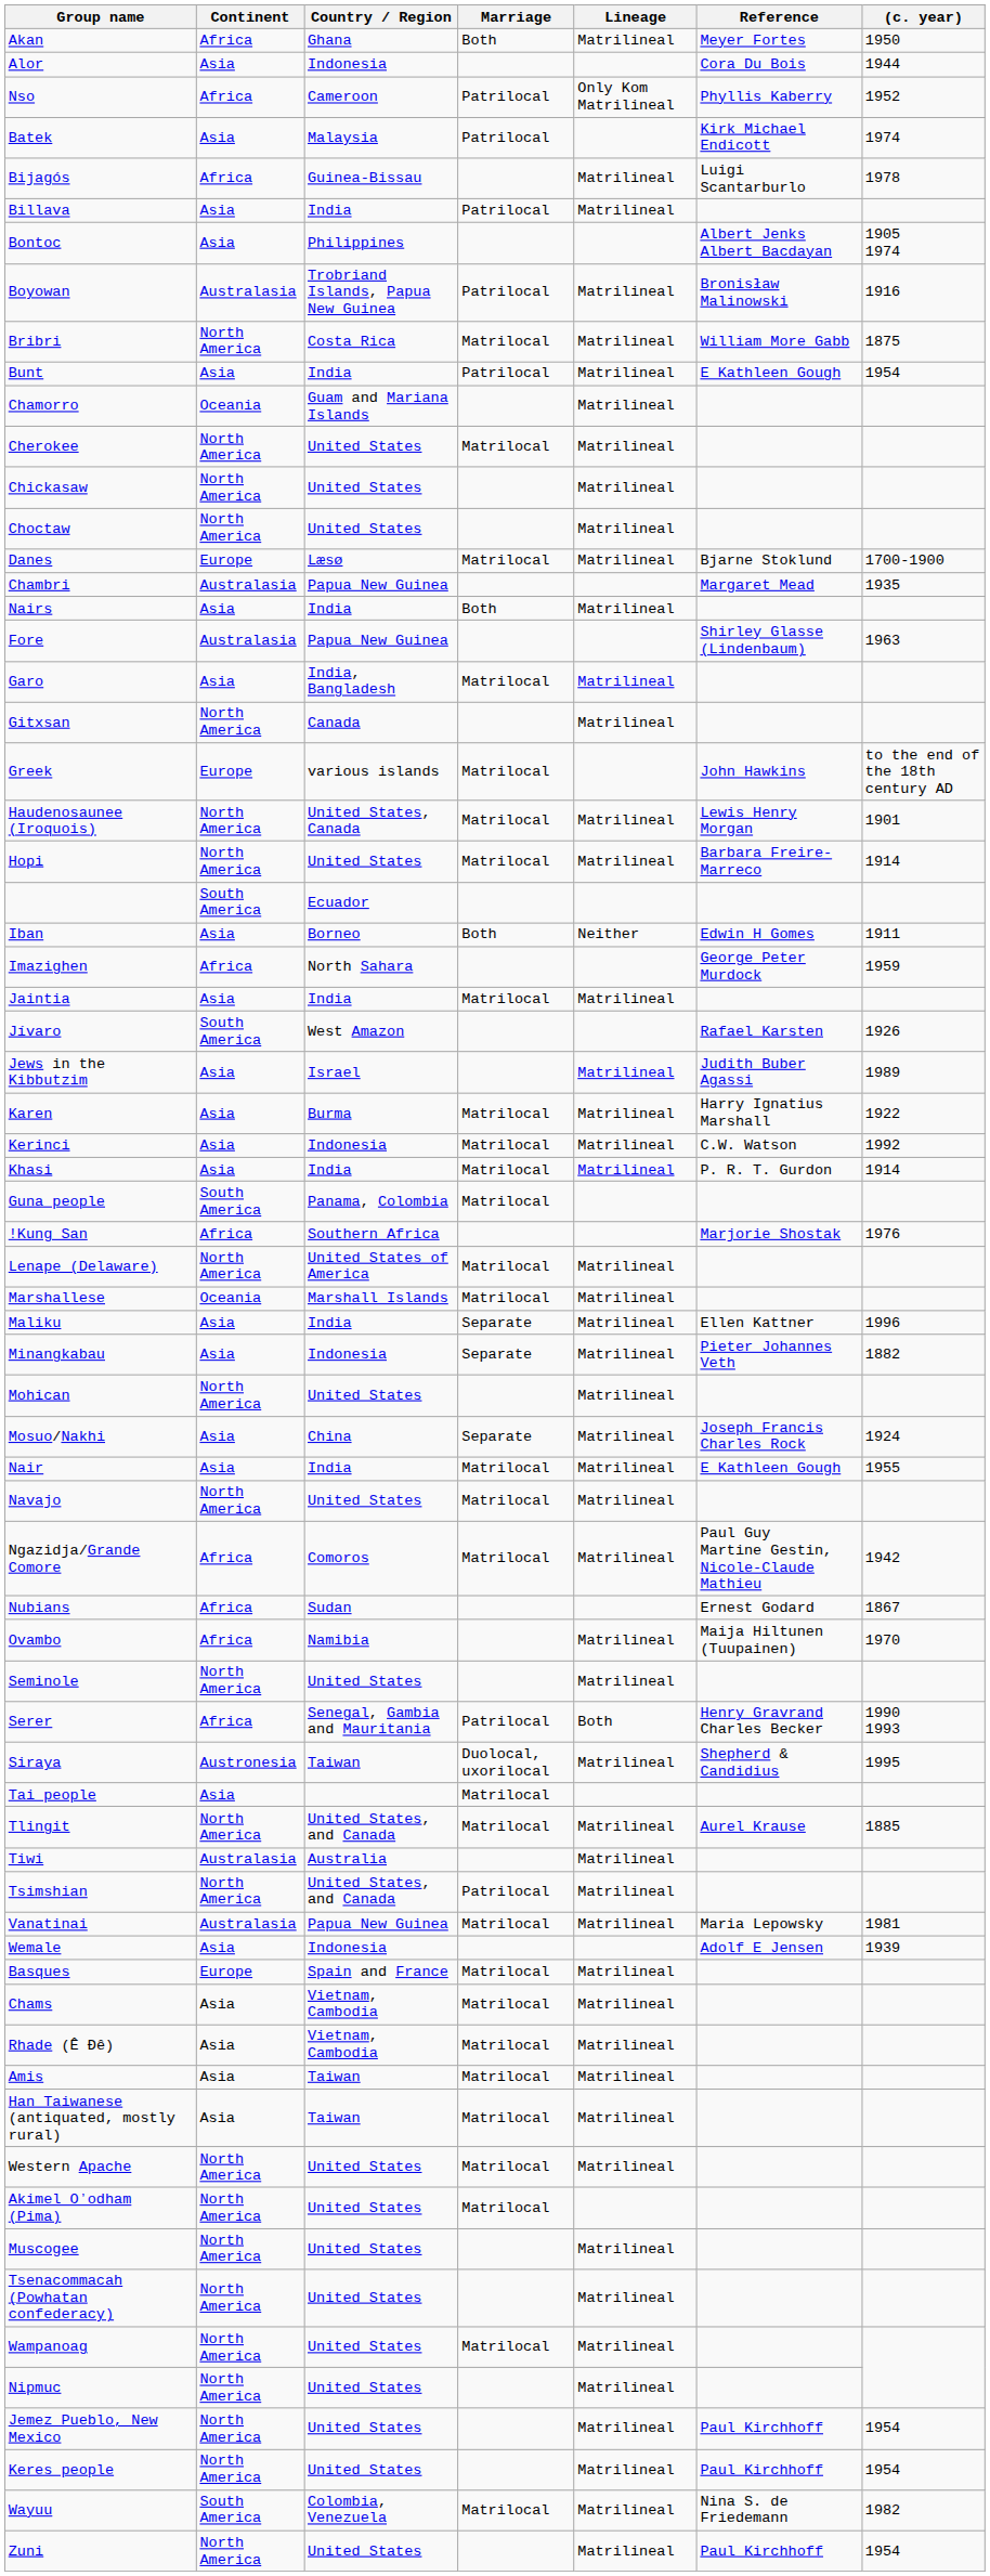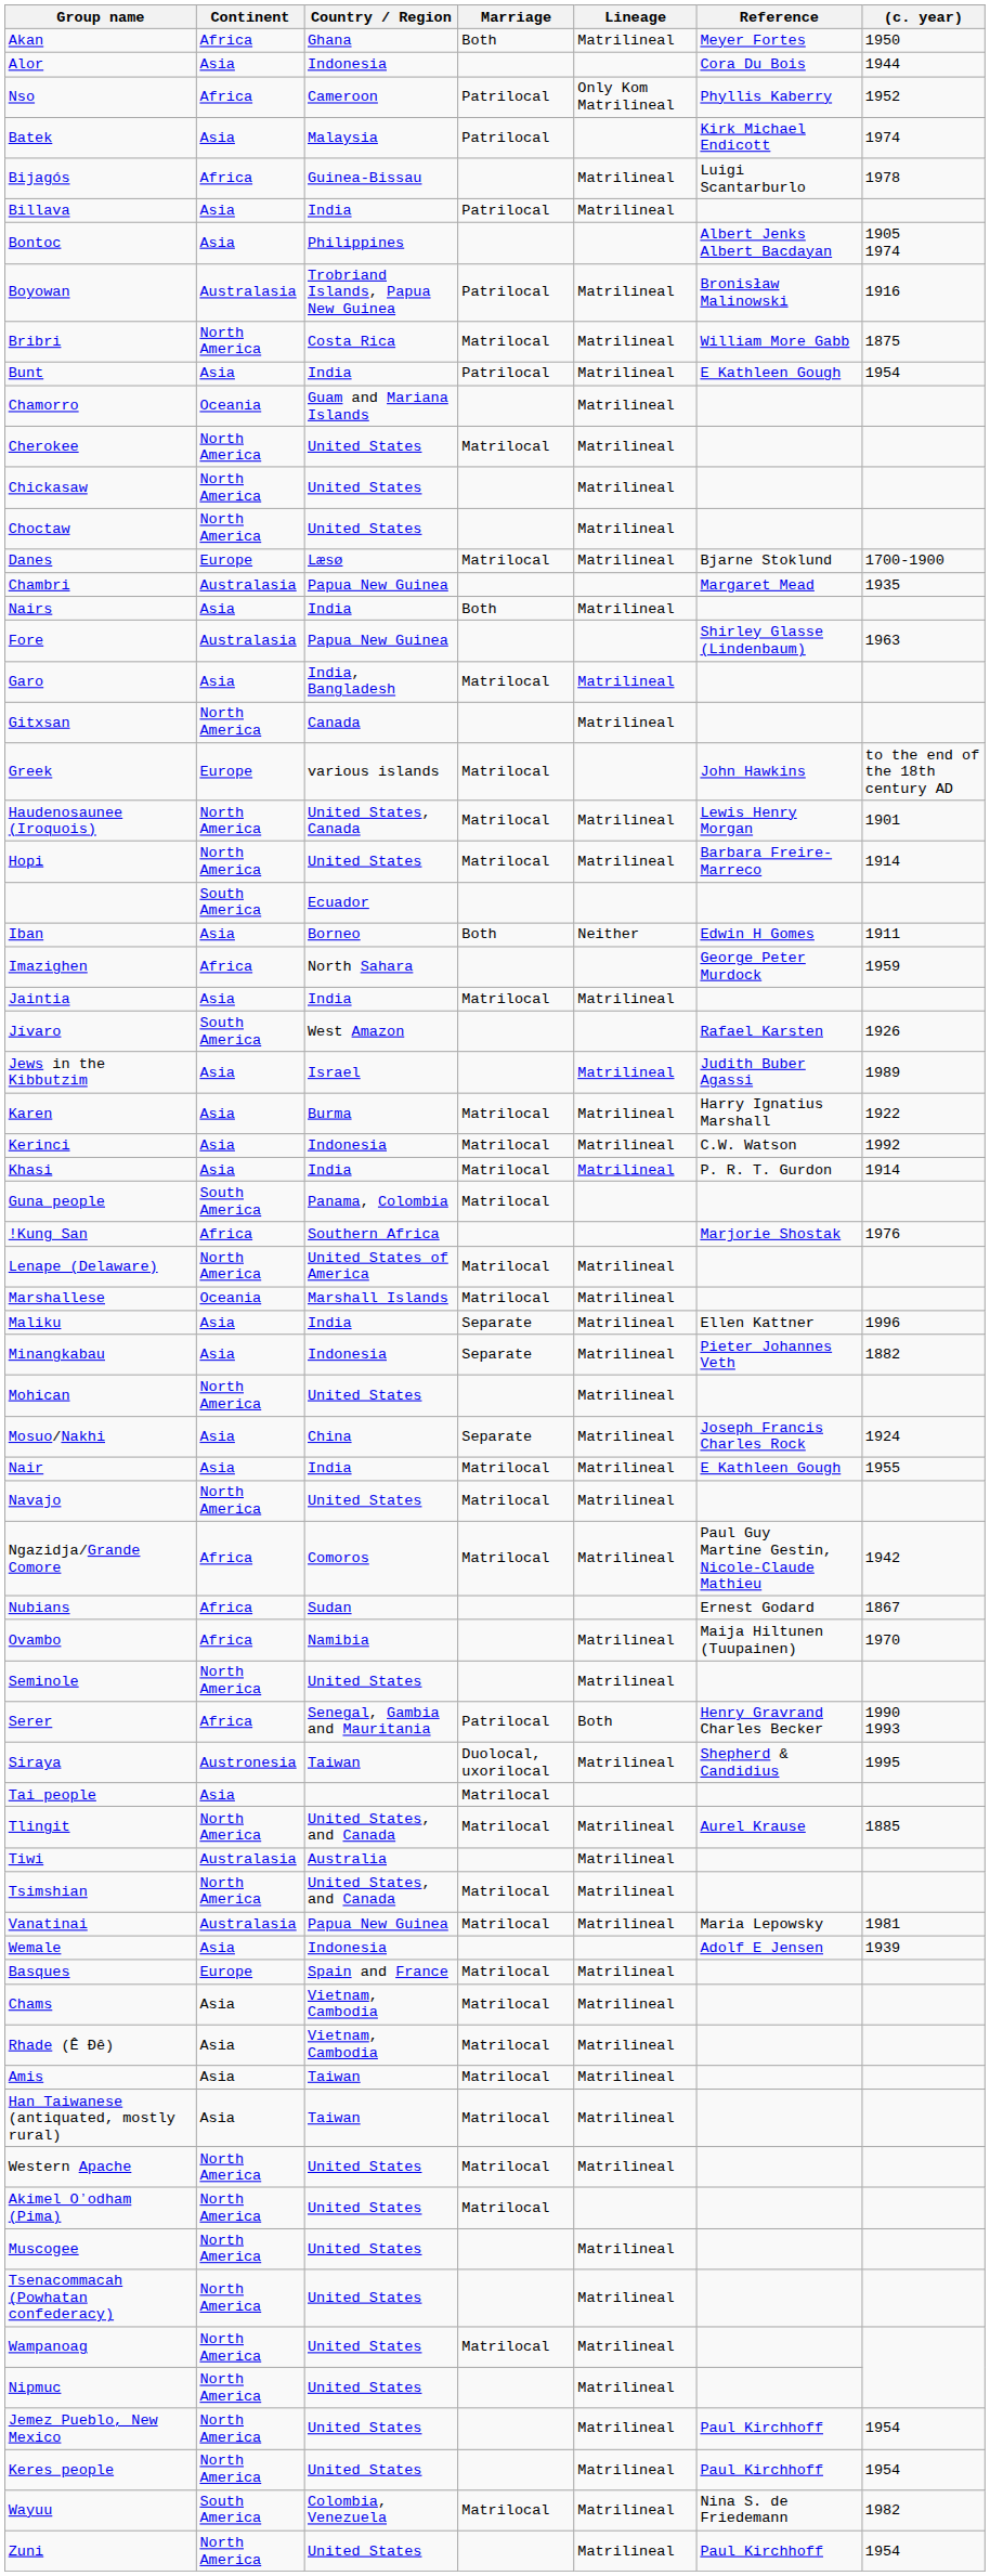 <table class="wikitable sortable collapsible">
 <tr>
 <th>Group name</th>
 <th>Continent</th>
 <th>Country / Region</th>
 <th>Marriage</th>
 <th>Lineage</th>
 <th>Reference</th>
 <th>(c. year)</th>
 </tr>
 <tr>
 <td><a href='#'>Akan</a></td>
 <td><a href='#'>Africa</a></td>
 <td><a href='#'>Ghana</a></td>
 <td>Both</td>
 <td>Matrilineal</td>
 <td><a href='#'>Meyer Fortes</a></td>
 <td>1950</td>
 </tr>
 <tr>
 <td><a href='#'>Alor</a></td>
 <td><a href='#'>Asia</a></td>
 <td><a href='#'>Indonesia</a></td>
 <td></td>
 <td></td>
 <td><a href='#'>Cora Du Bois</a></td>
 <td>1944</td>
 </tr>
 <tr>
 <td><a href='#'>Nso</a></td>
 <td><a href='#'>Africa</a></td>
 <td><a href='#'>Cameroon</a></td>
 <td>Patrilocal</td>
 <td>Only Kom Matrilineal</td>
 <td><a href='#'>Phyllis Kaberry</a></td>
 <td>1952</td>
 </tr>
 <tr>
 <td><a href='#'>Batek</a></td>
 <td><a href='#'>Asia</a></td>
 <td><a href='#'>Malaysia</a></td>
 <td>Patrilocal</td>
 <td></td>
 <td><a href='#'>Kirk Michael Endicott</a></td>
 <td>1974</td>
 </tr>
 <tr>
 <td><a href='#'>Bijagós</a></td>
 <td><a href='#'>Africa</a></td>
 <td><a href='#'>Guinea-Bissau</a></td>
 <td></td>
 <td>Matrilineal</td>
 <td>Luigi Scantarburlo</td>
 <td>1978</td>
 </tr>
 <tr>
 <td><a href='#'>Billava</a></td>
 <td><a href='#'>Asia</a></td>
 <td><a href='#'>India</a></td>
 <td>Patrilocal</td>
 <td>Matrilineal</td>
 <td></td>
 <td></td>
 </tr>
 <tr>
 <td><a href='#'>Bontoc</a></td>
 <td><a href='#'>Asia</a></td>
 <td><a href='#'>Philippines</a></td>
 <td></td>
 <td></td>
 <td><a href='#'>Albert Jenks</a><br><a href='#'>Albert Bacdayan</a></td>
 <td>1905<br>1974</td>
 </tr>
 <tr>
 <td><a href='#'>Boyowan</a></td>
 <td><a href='#'>Australasia</a></td>
 <td><a href='#'>Trobriand Islands</a>, <a href='#'>Papua New Guinea</a></td>
 <td>Patrilocal</td>
 <td>Matrilineal</td>
 <td><a href='#'>Bronisław Malinowski</a></td>
 <td>1916</td>
 </tr>
 <tr>
 <td><a href='#'>Bribri</a></td>
 <td><a href='#'>North America</a></td>
 <td><a href='#'>Costa Rica</a></td>
 <td>Matrilocal</td>
 <td>Matrilineal</td>
 <td><a href='#'>William More Gabb</a></td>
 <td>1875</td>
 </tr>
 <tr>
 <td><a href='#'>Bunt</a></td>
 <td><a href='#'>Asia</a></td>
 <td><a href='#'>India</a></td>
 <td>Patrilocal</td>
 <td>Matrilineal</td>
 <td><a href='#'>E Kathleen Gough</a></td>
 <td>1954</td>
 </tr>
 <tr>
 <td><a href='#'>Chamorro</a></td>
 <td><a href='#'>Oceania</a></td>
 <td><a href='#'>Guam</a> and <a href='#'>Mariana Islands</a></td>
 <td></td>
 <td>Matrilineal</td>
 <td></td>
 <td></td>
 </tr>
 <tr>
 <td><a href='#'>Cherokee</a></td>
 <td><a href='#'>North America</a></td>
 <td><a href='#'>United States</a></td>
 <td>Matrilocal</td>
 <td>Matrilineal</td>
 <td></td>
 <td></td>
 </tr>
 <tr>
 <td><a href='#'>Chickasaw</a></td>
 <td><a href='#'>North America</a></td>
 <td><a href='#'>United States</a></td>
 <td></td>
 <td>Matrilineal</td>
 <td></td>
 <td></td>
 </tr>
 <tr>
 <td><a href='#'>Choctaw</a></td>
 <td><a href='#'>North America</a></td>
 <td><a href='#'>United States</a></td>
 <td></td>
 <td>Matrilineal</td>
 <td></td>
 <td></td>
 </tr>
 <tr>
 <td><a href='#'>Danes</a></td>
 <td><a href='#'>Europe</a></td>
 <td><a href='#'>Læsø</a></td>
 <td>Matrilocal</td>
 <td>Matrilineal</td>
 <td>Bjarne Stoklund</td>
 <td>1700-1900</td>
 </tr>
 <tr>
 <td><a href='#'>Chambri</a></td>
 <td><a href='#'>Australasia</a></td>
 <td><a href='#'>Papua New Guinea</a></td>
 <td></td>
 <td></td>
 <td><a href='#'>Margaret Mead</a></td>
 <td>1935</td>
 </tr>
 <tr>
 <td><a href='#'>Nairs</a></td>
 <td><a href='#'>Asia</a></td>
 <td><a href='#'>India</a></td>
 <td>Both</td>
 <td>Matrilineal</td>
 <td></td>
 <td></td>
 </tr>
 <tr>
 <td><a href='#'>Fore</a></td>
 <td><a href='#'>Australasia</a></td>
 <td><a href='#'>Papua New Guinea</a></td>
 <td></td>
 <td></td>
 <td><a href='#'>Shirley Glasse (Lindenbaum)</a></td>
 <td>1963</td>
 </tr>
 <tr>
 <td><a href='#'>Garo</a></td>
 <td><a href='#'>Asia</a></td>
 <td><a href='#'>India</a>, <a href='#'>Bangladesh</a></td>
 <td>Matrilocal</td>
 <td><a href='#'>Matrilineal</a></td>
 <td></td>
 <td></td>
 </tr>
 <tr>
 <td><a href='#'>Gitxsan</a></td>
 <td><a href='#'>North America</a></td>
 <td><a href='#'>Canada</a></td>
 <td></td>
 <td>Matrilineal</td>
 <td></td>
 <td></td>
 </tr>
 <tr>
 <td><a href='#'>Greek</a></td>
 <td><a href='#'>Europe</a></td>
 <td>various islands</td>
 <td>Matrilocal</td>
 <td></td>
 <td><a href='#'>John Hawkins</a></td>
 <td>to the end of the 18th century AD</td>
 </tr>
 <tr>
 <td><a href='#'>Haudenosaunee (Iroquois)</a></td>
 <td><a href='#'>North America</a></td>
 <td><a href='#'>United States</a>, <a href='#'>Canada</a></td>
 <td>Matrilocal</td>
 <td>Matrilineal</td>
 <td><a href='#'>Lewis Henry Morgan</a></td>
 <td>1901</td>
 </tr>
 <tr>
 <td><a href='#'>Hopi</a></td>
 <td><a href='#'>North America</a></td>
 <td><a href='#'>United States</a></td>
 <td>Matrilocal</td>
 <td>Matrilineal</td>
 <td><a href='#'>Barbara Freire-Marreco</a></td>
 <td>1914</td>
 </tr>
 <tr>
 <td></td>
 <td><a href='#'>South America</a></td>
 <td><a href='#'>Ecuador</a></td>
 <td></td>
 <td></td>
 <td></td>
 <td></td>
 </tr>
 <tr>
 <td><a href='#'>Iban</a></td>
 <td><a href='#'>Asia</a></td>
 <td><a href='#'>Borneo</a></td>
 <td>Both</td>
 <td>Neither</td>
 <td><a href='#'>Edwin H Gomes</a></td>
 <td>1911</td>
 </tr>
 <tr>
 <td><a href='#'>Imazighen</a></td>
 <td><a href='#'>Africa</a></td>
 <td>North <a href='#'>Sahara</a></td>
 <td></td>
 <td></td>
 <td><a href='#'>George Peter Murdock</a></td>
 <td>1959</td>
 </tr>
 <tr>
 <td><a href='#'>Jaintia</a></td>
 <td><a href='#'>Asia</a></td>
 <td><a href='#'>India</a></td>
 <td>Matrilocal</td>
 <td>Matrilineal</td>
 <td></td>
 <td></td>
 </tr>
 <tr>
 <td><a href='#'>Jívaro</a></td>
 <td><a href='#'>South America</a></td>
 <td>West <a href='#'>Amazon</a></td>
 <td></td>
 <td></td>
 <td><a href='#'>Rafael Karsten</a></td>
 <td>1926</td>
 </tr>
 <tr>
 <td><a href='#'>Jews</a> in the <a href='#'>Kibbutzim</a></td>
 <td><a href='#'>Asia</a></td>
 <td><a href='#'>Israel</a></td>
 <td></td>
 <td><a href='#'>Matrilineal</a></td>
 <td><a href='#'>Judith Buber Agassi</a></td>
 <td>1989</td>
 </tr>
 <tr>
 <td><a href='#'>Karen</a></td>
 <td><a href='#'>Asia</a></td>
 <td><a href='#'>Burma</a></td>
 <td>Matrilocal</td>
 <td>Matrilineal</td>
 <td>Harry Ignatius Marshall</td>
 <td>1922</td>
 </tr>
 <tr>
 <td><a href='#'>Kerinci</a></td>
 <td><a href='#'>Asia</a></td>
 <td><a href='#'>Indonesia</a></td>
 <td>Matrilocal</td>
 <td>Matrilineal</td>
 <td Conrad William Watson>C.W. Watson</td>
 <td>1992</td>
 </tr>
 <tr>
 <td><a href='#'>Khasi</a></td>
 <td><a href='#'>Asia</a></td>
 <td><a href='#'>India</a></td>
 <td>Matrilocal</td>
 <td><a href='#'>Matrilineal</a></td>
 <td>P. R. T. Gurdon</td>
 <td>1914</td>
 </tr>
 <tr>
 <td><a href='#'>Guna people</a></td>
 <td><a href='#'>South America</a></td>
 <td><a href='#'>Panama</a>, <a href='#'>Colombia</a></td>
 <td>Matrilocal</td>
 <td></td>
 <td></td>
 <td></td>
 </tr>
 <tr>
 <td><a href='#'>!Kung San</a></td>
 <td><a href='#'>Africa</a></td>
 <td><a href='#'>Southern Africa</a></td>
 <td></td>
 <td></td>
 <td><a href='#'>Marjorie Shostak</a></td>
 <td>1976</td>
 </tr>
 <tr>
 <td><a href='#'>Lenape (Delaware)</a></td>
 <td><a href='#'>North America</a></td>
 <td><a href='#'>United States of America</a></td>
 <td>Matrilocal</td>
 <td>Matrilineal</td>
 <td></td>
 <td></td>
 </tr>
 <tr>
 <td><a href='#'>Marshallese</a></td>
 <td><a href='#'>Oceania</a></td>
 <td><a href='#'>Marshall Islands</a></td>
 <td>Matrilocal</td>
 <td>Matrilineal</td>
 <td></td>
 <td></td>
 </tr>
 <tr>
 <td><a href='#'>Maliku</a></td>
 <td><a href='#'>Asia</a></td>
 <td><a href='#'>India</a></td>
 <td>Separate</td>
 <td>Matrilineal</td>
 <td>Ellen Kattner</td>
 <td>1996</td>
 </tr>
 <tr>
 <td><a href='#'>Minangkabau</a></td>
 <td><a href='#'>Asia</a></td>
 <td><a href='#'>Indonesia</a></td>
 <td>Separate</td>
 <td>Matrilineal</td>
 <td><a href='#'>Pieter Johannes Veth</a></td>
 <td>1882</td>
 </tr>
 <tr>
 <td><a href='#'>Mohican</a></td>
 <td><a href='#'>North America</a></td>
 <td><a href='#'>United States</a></td>
 <td></td>
 <td>Matrilineal</td>
 <td></td>
 </tr>
 <tr>
 <td><a href='#'>Mosuo</a>/<a href='#'>Nakhi</a></td>
 <td><a href='#'>Asia</a></td>
 <td><a href='#'>China</a></td>
 <td>Separate</td>
 <td>Matrilineal</td>
 <td><a href='#'>Joseph Francis Charles Rock</a></td>
 <td>1924</td>
 </tr>
 <tr>
 <td><a href='#'>Nair</a></td>
 <td><a href='#'>Asia</a></td>
 <td><a href='#'>India</a></td>
 <td>Matrilocal</td>
 <td>Matrilineal</td>
 <td><a href='#'>E Kathleen Gough</a></td>
 <td>1955</td>
 </tr>
 <tr>
 <td><a href='#'>Navajo</a></td>
 <td><a href='#'>North America</a></td>
 <td><a href='#'>United States</a></td>
 <td>Matrilocal</td>
 <td>Matrilineal</td>
 <td></td>
 <td></td>
 </tr>
 <tr>
 <td>Ngazidja/<a href='#'>Grande Comore</a></td>
 <td><a href='#'>Africa</a></td>
 <td><a href='#'>Comoros</a></td>
 <td>Matrilocal</td>
 <td>Matrilineal</td>
 <td>Paul Guy<br>Martine Gestin, <a href='#'>Nicole-Claude Mathieu</a></td>
 <td>1942</td>
 </tr>
 <tr>
 <td><a href='#'>Nubians</a></td>
 <td><a href='#'>Africa</a></td>
 <td><a href='#'>Sudan</a></td>
 <td></td>
 <td></td>
 <td>Ernest Godard</td>
 <td>1867</td>
 </tr>
 <tr>
 <td><a href='#'>Ovambo</a></td>
 <td><a href='#'>Africa</a></td>
 <td><a href='#'>Namibia</a></td>
 <td></td>
 <td>Matrilineal</td>
 <td>Maija Hiltunen (Tuupainen)</td>
 <td>1970</td>
 </tr>
 <tr>
 <td><a href='#'>Seminole</a></td>
 <td><a href='#'>North America</a></td>
 <td><a href='#'>United States</a></td>
 <td></td>
 <td>Matrilineal</td>
 <td></td>
 <td></td>
 </tr>
 <tr>
 <td><a href='#'>Serer</a><br></td>
 <td><a href='#'>Africa</a></td>
 <td><a href='#'>Senegal</a>, <a href='#'>Gambia</a> and <a href='#'>Mauritania</a></td>
 <td>Patrilocal</td>
 <td>Both</td>
 <td><a href='#'>Henry Gravrand</a><br>Charles Becker</td>
 <td>1990<br>1993</td>
 </tr>
 <tr>
 <td><a href='#'>Siraya</a></td>
 <td><a href='#'>Austronesia</a></td>
 <td><a href='#'>Taiwan</a></td>
 <td>Duolocal, uxorilocal</td>
 <td>Matrilineal</td>
 <td><a href='#'>Shepherd</a> & <a href='#'>Candidius</a></td>
 <td>1995</td>
 </tr>
 <tr>
 <td><a href='#'>Tai people</a></td>
 <td><a href='#'>Asia</a></td>
 <td></td>
 <td>Matrilocal</td>
 <td></td>
 <td></td>
 <td></td>
 </tr>
 <tr>
 <td><a href='#'>Tlingit</a></td>
 <td><a href='#'>North America</a></td>
 <td><a href='#'>United States</a>, and <a href='#'>Canada</a></td>
 <td>Matrilocal</td>
 <td>Matrilineal</td>
 <td><a href='#'>Aurel Krause</a></td>
 <td>1885</td>
 </tr>
 <tr>
 <td><a href='#'>Tiwi</a></td>
 <td><a href='#'>Australasia</a></td>
 <td><a href='#'>Australia</a></td>
 <td></td>
 <td>Matrilineal</td>
 <td></td>
 <td></td>
 </tr>
 <tr>
 <td><a href='#'>Tsimshian</a></td>
 <td><a href='#'>North America</a></td>
 <td><a href='#'>United States</a>, and <a href='#'>Canada</a></td>
-<td>Patrilocal</td>
+<td>Matrilocal</td>
 <td>Matrilineal</td>
 <td></td>
 <td></td>
 </tr>
 <tr>
 <td><a href='#'>Vanatinai</a></td>
 <td><a href='#'>Australasia</a></td>
 <td><a href='#'>Papua New Guinea</a></td>
 <td>Matrilocal</td>
 <td>Matrilineal</td>
 <td>Maria Lepowsky</td>
 <td>1981</td>
 </tr>
 <tr>
 <td><a href='#'>Wemale</a></td>
 <td><a href='#'>Asia</a></td>
 <td><a href='#'>Indonesia</a></td>
 <td></td>
 <td></td>
 <td><a href='#'>Adolf E Jensen</a></td>
 <td>1939</td>
 </tr>
 <tr>
 <td><a href='#'>Basques</a></td>
 <td><a href='#'>Europe</a></td>
 <td><a href='#'>Spain</a> and <a href='#'>France</a></td>
 <td>Matrilocal</td>
 <td>Matrilineal</td>
 <td></td>
 <td></td>
 </tr>
 <tr>
 <td><a href='#'>Chams</a></td>
 <td>Asia</td>
 <td><a href='#'>Vietnam</a>, <a href='#'>Cambodia</a></td>
 <td>Matrilocal</td>
 <td>Matrilineal</td>
 <td></td>
 <td></td>
 </tr>
 <tr>
 <td><a href='#'>Rhade</a> (Ê Đê)</td>
 <td>Asia</td>
 <td><a href='#'>Vietnam</a>, <a href='#'>Cambodia</a></td>
 <td>Matrilocal</td>
 <td>Matrilineal</td>
 <td></td>
 <td></td>
 </tr>
 <tr>
 <td><a href='#'>Amis</a></td>
 <td>Asia</td>
 <td><a href='#'>Taiwan</a></td>
 <td>Matrilocal</td>
 <td>Matrilineal</td>
 <td></td>
 <td></td>
 </tr>
 <tr>
 <td><a href='#'>Han Taiwanese</a> (antiquated, mostly rural)</td>
 <td>Asia</td>
 <td><a href='#'>Taiwan</a></td>
 <td>Matrilocal</td>
 <td>Matrilineal</td>
 <td></td>
 <td></td>
 </tr>
 <tr>
 <td>Western <a href='#'>Apache</a></td>
 <td><a href='#'>North America</a></td>
 <td><a href='#'>United States</a></td>
 <td>Matrilocal</td>
 <td>Matrilineal</td>
 <td></td>
 <td></td>
 </tr>
 <tr>
 <td><a href='#'>Akimel Oʼodham (Pima)</a></td>
 <td><a href='#'>North America</a></td>
 <td><a href='#'>United States</a></td>
 <td>Matrilocal</td>
 <td></td>
 <td></td>
 <td></td>
 </tr>
 <tr>
 <td><a href='#'>Muscogee</a></td>
 <td><a href='#'>North America</a></td>
 <td><a href='#'>United States</a></td>
 <td></td>
 <td>Matrilineal</td>
 <td></td>
 </tr>
 <tr>
 <td><a href='#'>Tsenacommacah (Powhatan confederacy)</a></td>
 <td><a href='#'>North America</a></td>
 <td><a href='#'>United States</a></td>
 <td></td>
 <td>Matrilineal</td>
 <td></td>
 <td></td>
 </tr>
 <tr>
 <td><a href='#'>Wampanoag</a></td>
 <td><a href='#'>North America</a></td>
 <td><a href='#'>United States</a></td>
 <td>Matrilocal</td>
 <td>Matrilineal</td>
 <td></td>
 </tr>
 <tr>
 <td><a href='#'>Nipmuc</a></td>
 <td><a href='#'>North America</a></td>
 <td><a href='#'>United States</a></td>
 <td></td>
 <td>Matrilineal</td>
 <td></td>
 </tr>
 <tr>
 <td><a href='#'>Jemez Pueblo, New Mexico</a></td>
 <td><a href='#'>North America</a></td>
 <td><a href='#'>United States</a></td>
 <td></td>
 <td>Matrilineal</td>
 <td><a href='#'>Paul Kirchhoff</a></td>
 <td>1954</td>
 </tr>
 <tr>
 <td><a href='#'>Keres people</a></td>
 <td><a href='#'>North America</a></td>
 <td><a href='#'>United States</a></td>
 <td></td>
 <td>Matrilineal</td>
 <td><a href='#'>Paul Kirchhoff</a></td>
 <td>1954</td>
 </tr>
 <tr>
 <td><a href='#'>Wayuu</a></td>
 <td><a href='#'>South America</a></td>
 <td><a href='#'>Colombia</a>, <a href='#'>Venezuela</a></td>
 <td>Matrilocal</td>
 <td>Matrilineal</td>
 <td>Nina S. de Friedemann </td>
 <td>1982</td>
 </tr>
 <tr>
 <td><a href='#'>Zuni</a></td>
 <td><a href='#'>North America</a></td>
 <td><a href='#'>United States</a></td>
 <td></td>
 <td>Matrilineal</td>
 <td><a href='#'>Paul Kirchhoff</a></td>
 <td>1954</td>
 </tr>
 </table>
